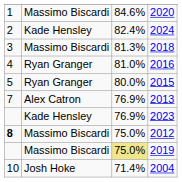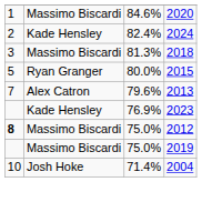 <table class="wikitable">
 <tr>
 </tr>
 <tr>
 <td>1</td>
 <td>Massimo Biscardi</td>
 <td><abbr>84.6%</abbr></td>
 <td><a href='#'>2020</a></td>
 </tr>
 <tr>
 <td>2</td>
 <td>Kade Hensley</td>
 <td><abbr>82.4%</abbr></td>
 <td><a href='#'>2024</a></td>
 </tr>
 <tr>
 <td>3</td>
 <td>Massimo Biscardi</td>
 <td><abbr>81.3%</abbr></td>
 <td><a href='#'>2018</a></td>
 </tr>
 <tr>
-<td>4</td>
-<td>Ryan Granger</td>
-<td><abbr>81.0%</abbr></td>
-<td><a href='#'>2016</a></td>
-</tr>
-<tr>
 <td>5</td>
 <td>Ryan Granger</td>
 <td><abbr>80.0%</abbr></td>
 <td><a href='#'>2015</a></td>
 </tr>
 <tr>
 <td>7</td>
 <td>Alex Catron</td>
-<td><abbr>76.9%</abbr></td>
+<td><abbr>79.6%</abbr></td>
 <td><a href='#'>2013</a></td>
 </tr>
 <tr>
 <td></td>
 <td>Kade Hensley</td>
 <td><abbr>76.9%</abbr></td>
 <td><a href='#'>2023</a></td>
 </tr>
 <tr>
 <td><strong>8</strong></td>
 <td>Massimo Biscardi</td>
 <td><abbr>75.0%</abbr></td>
 <td><a href='#'>2012</a></td>
 </tr>
 <tr>
 <td></td>
 <td>Massimo Biscardi</td>
-<td style="background: khaki;"><abbr>75.0%</abbr></td>
+<td><abbr>75.0%</abbr></td>
 <td><a href='#'>2019</a></td>
 </tr>
 <tr>
 <td>10</td>
 <td>Josh Hoke</td>
 <td><abbr>71.4%</abbr></td>
 <td><a href='#'>2004</a></td>
 </tr>
 </table>
